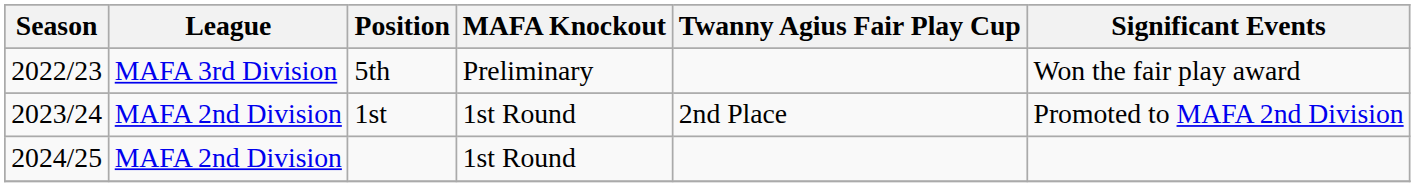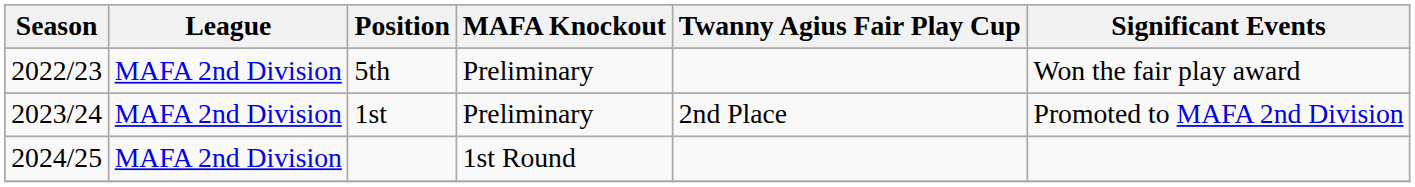 <table class="wikitable">
 <tr>
 <th bgcolor="silver">Season</th>
 <th bgcolor="silver">League</th>
 <th bgcolor="silver">Position</th>
 <th bgcolor="silver">MAFA Knockout</th>
 <th bgcolor="silver">Twanny Agius Fair Play Cup</th>
 <th bgcolor="silver">Significant Events</th>
 </tr>
 <tr>
 <td>2022/23</td>
-<td><a href='#'>MAFA 3rd Division</a></td>
+<td><a href='#'>MAFA 2nd Division</a></td>
 <td>5th</td>
 <td>Preliminary</td>
 <td></td>
 <td>Won the fair play award</td>
 </tr>
 <tr>
 <td>2023/24</td>
 <td><a href='#'>MAFA 2nd Division</a></td>
 <td>1st</td>
-<td>1st Round</td>
+<td>Preliminary</td>
 <td>2nd Place</td>
 <td>Promoted to <a href='#'>MAFA 2nd Division</a></td>
 </tr>
 <tr>
 <td>2024/25</td>
 <td><a href='#'>MAFA 2nd Division</a></td>
 <td></td>
 <td>1st Round</td>
 <td></td>
 <td></td>
 </tr>
 <tr>
 </tr>
 </table>
